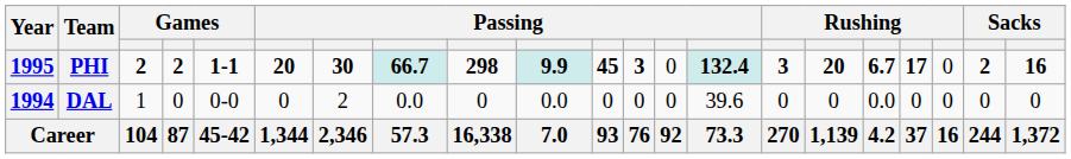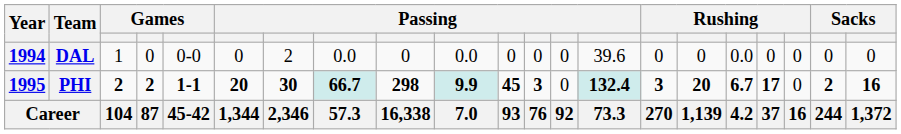 <table class="wikitable" style="text-align:center;">
 <tr>
 <th rowspan="2">Year</th>
 <th rowspan="2">Team</th>
 <th colspan="3">Games</th>
 <th colspan="9">Passing</th>
 <th colspan="5">Rushing</th>
 <th colspan="2">Sacks</th>
 </tr>
 <tr>
 <th></th>
 <th></th>
 <th></th>
 <th></th>
 <th></th>
 <th></th>
 <th></th>
 <th></th>
 <th></th>
 <th></th>
 <th></th>
 <th></th>
 <th></th>
 <th></th>
 <th></th>
 <th></th>
 <th></th>
 <th></th>
 <th></th>
 </tr>
 <tr>
+<th><a href='#'>1994</a></th>
+<th><a href='#'>DAL</a></th>
+<td>1</td>
+<td>0</td>
+<td>0-0</td>
+<td>0</td>
+<td>2</td>
+<td>0.0</td>
+<td>0</td>
+<td>0.0</td>
+<td>0</td>
+<td>0</td>
+<td>0</td>
+<td>39.6</td>
+<td>0</td>
+<td>0</td>
+<td>0.0</td>
+<td>0</td>
+<td>0</td>
+<td>0</td>
+<td>0</td>
+</tr>
+<tr>
 <th><a href='#'>1995</a></th>
 <th><a href='#'>PHI</a></th>
 <td><strong>2</strong></td>
 <td><strong>2</strong></td>
 <td><strong>1-1</strong></td>
 <td><strong>20</strong></td>
 <td><strong>30</strong></td>
 <td style="background:#cfecec; width:3em;"><strong>66.7</strong></td>
 <td><strong>298</strong></td>
 <td style="background:#cfecec; width:3em;"><strong>9.9</strong></td>
 <td><strong>45</strong></td>
 <td><strong>3</strong></td>
 <td>0</td>
 <td style="background:#cfecec; width:3em;"><strong>132.4</strong></td>
 <td><strong>3</strong></td>
 <td><strong>20</strong></td>
 <td><strong>6.7</strong></td>
 <td><strong>17</strong></td>
 <td>0</td>
 <td><strong>2</strong></td>
 <td><strong>16</strong></td>
-</tr>
-<tr>
-<th><a href='#'>1994</a></th>
-<th><a href='#'>DAL</a></th>
-<td>1</td>
-<td>0</td>
-<td>0-0</td>
-<td>0</td>
-<td>2</td>
-<td>0.0</td>
-<td>0</td>
-<td>0.0</td>
-<td>0</td>
-<td>0</td>
-<td>0</td>
-<td>39.6</td>
-<td>0</td>
-<td>0</td>
-<td>0.0</td>
-<td>0</td>
-<td>0</td>
-<td>0</td>
-<td>0</td>
 </tr>
 <tr>
 <th colspan="2">Career</th>
 <th>104</th>
 <th>87</th>
 <th>45-42</th>
 <th>1,344</th>
 <th>2,346</th>
 <th>57.3</th>
 <th>16,338</th>
 <th>7.0</th>
 <th>93</th>
 <th>76</th>
 <th>92</th>
 <th>73.3</th>
 <th>270</th>
 <th>1,139</th>
 <th>4.2</th>
 <th>37</th>
 <th>16</th>
 <th>244</th>
 <th>1,372</th>
 </tr>
 </table>
